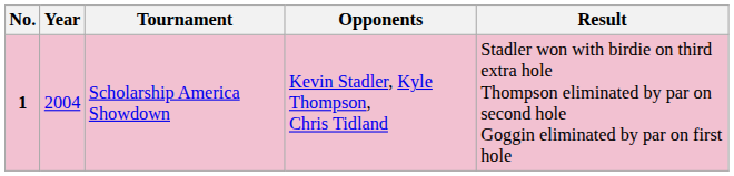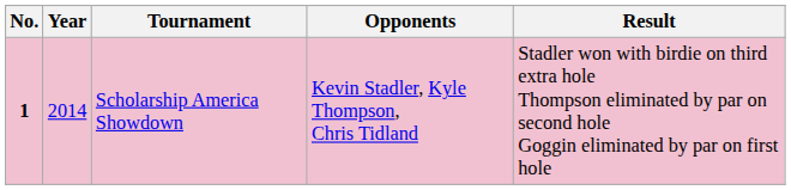 <table class="wikitable" style="font-size:95%;">
 <tr>
 <th>No.</th>
 <th>Year</th>
 <th>Tournament</th>
 <th>Opponents</th>
 <th>Result</th>
 </tr>
 <tr style="background:#F2C1D1;">
 <td align=center><strong>1</strong></td>
-<td><a href='#'>2004</a></td>
+<td><a href='#'>2014</a></td>
 <td><a href='#'>Scholarship America Showdown</a></td>
 <td> <a href='#'>Kevin Stadler</a>,  <a href='#'>Kyle Thompson</a>,<br> <a href='#'>Chris Tidland</a></td>
 <td>Stadler won with birdie on third extra hole<br>Thompson eliminated by par on second hole<br>Goggin eliminated by par on first hole</td>
 </tr>
 </table>
